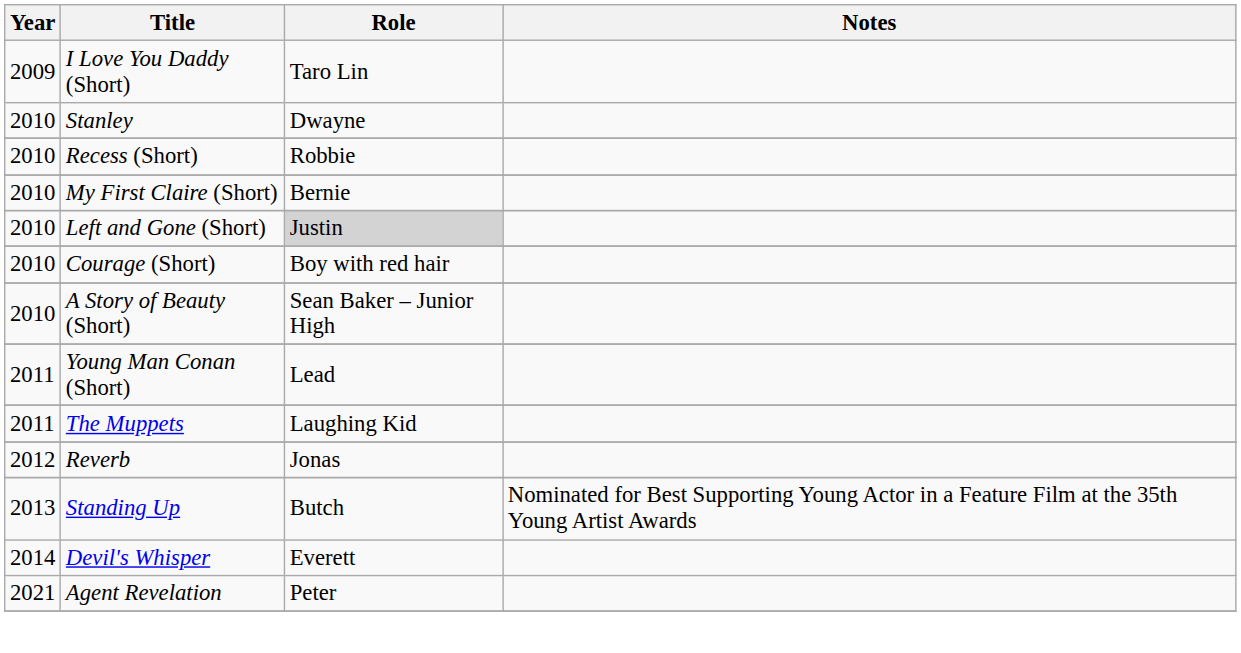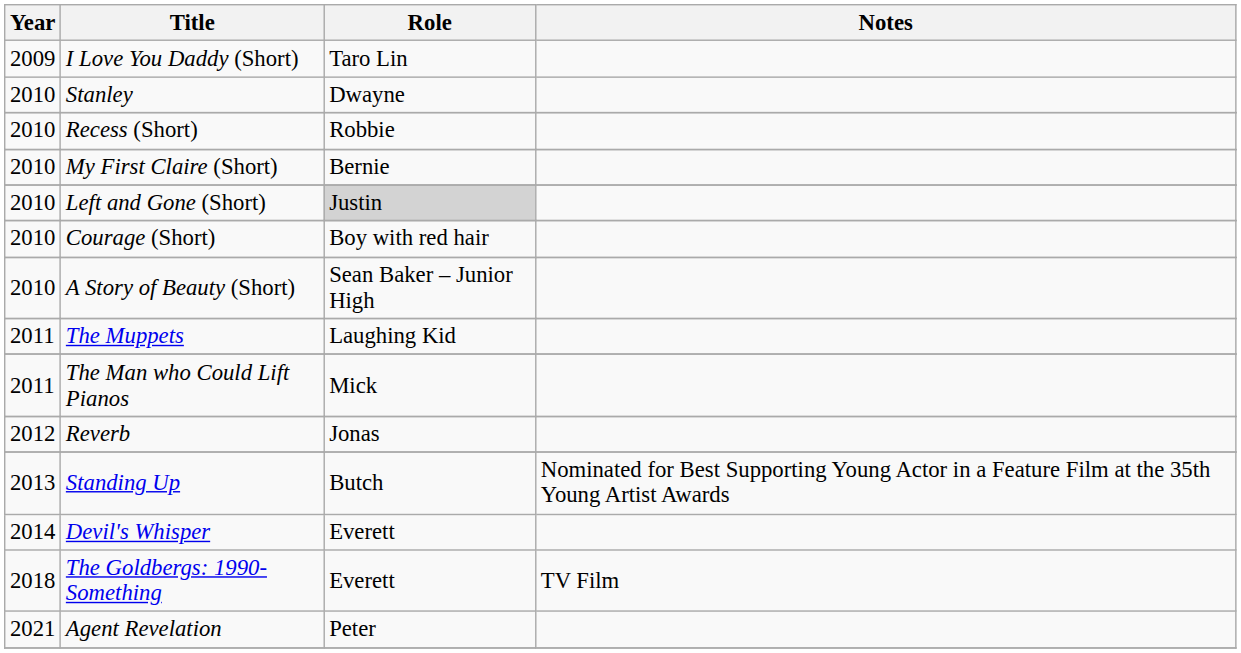 <table class="wikitable sortable">
 <tr>
 <th>Year</th>
 <th>Title</th>
 <th>Role</th>
 <th class="unsortable">Notes</th>
 </tr>
 <tr>
 <td>2009</td>
 <td><em>I Love You Daddy</em> (Short)</td>
 <td>Taro Lin</td>
 <td></td>
 </tr>
 <tr>
 <td>2010</td>
 <td><em>Stanley</em></td>
 <td>Dwayne</td>
 <td></td>
 </tr>
 <tr>
 </tr>
 <tr>
 <td>2010</td>
 <td><em>Recess</em> (Short)</td>
 <td>Robbie</td>
 <td></td>
 </tr>
 <tr>
 </tr>
 <tr>
 <td>2010</td>
 <td><em>My First Claire</em> (Short)</td>
 <td>Bernie</td>
 <td></td>
 </tr>
 <tr>
 </tr>
 <tr>
 <td>2010</td>
 <td><em>Left and Gone</em> (Short)</td>
 <td style="background: lightgrey;">Justin</td>
 <td></td>
 </tr>
 <tr>
 </tr>
 <tr>
 <td>2010</td>
 <td><em>Courage</em> (Short)</td>
 <td>Boy with red hair</td>
 <td></td>
 </tr>
 <tr>
 </tr>
 <tr>
 <td>2010</td>
 <td><em>A Story of Beauty</em> (Short)</td>
 <td>Sean Baker – Junior High</td>
 <td></td>
 </tr>
 <tr>
 </tr>
 <tr>
-<td>2011</td>
-<td><em>Young Man Conan</em> (Short)</td>
-<td>Lead</td>
-<td></td>
-</tr>
-<tr>
 </tr>
 <tr>
 <td>2011</td>
 <td><em><a href='#'>The Muppets</a></em></td>
 <td>Laughing Kid</td>
 <td></td>
 </tr>
 <tr>
+</tr>
+<tr>
+<td>2011</td>
+<td><em>The Man who Could Lift Pianos</em></td>
+<td>Mick</td>
+<td></td>
 </tr>
 <tr>
 </tr>
 <tr>
 <td>2012</td>
 <td><em>Reverb</em></td>
 <td>Jonas</td>
 <td></td>
 </tr>
 <tr>
 </tr>
 <tr>
 <td>2013</td>
 <td><em><a href='#'>Standing Up</a></em></td>
 <td>Butch</td>
 <td>Nominated for Best Supporting Young Actor in a Feature Film at the 35th Young Artist Awards</td>
 </tr>
 <tr>
 <td>2014</td>
 <td><em><a href='#'>Devil's Whisper</a></em></td>
 <td>Everett</td>
 <td></td>
 </tr>
 <tr>
+<td>2018</td>
+<td><em><a href='#'>The Goldbergs: 1990-Something</a></em></td>
+<td>Everett</td>
+<td>TV Film</td>
+</tr>
+<tr>
 <td>2021</td>
 <td><em>Agent Revelation</em></td>
 <td>Peter</td>
 <td></td>
 </tr>
 <tr>
 </tr>
 </table>
